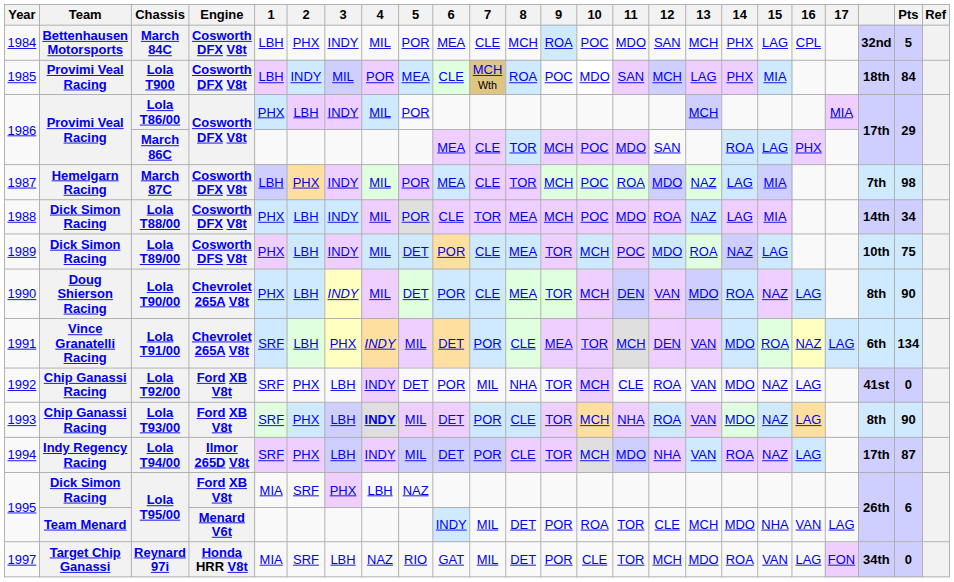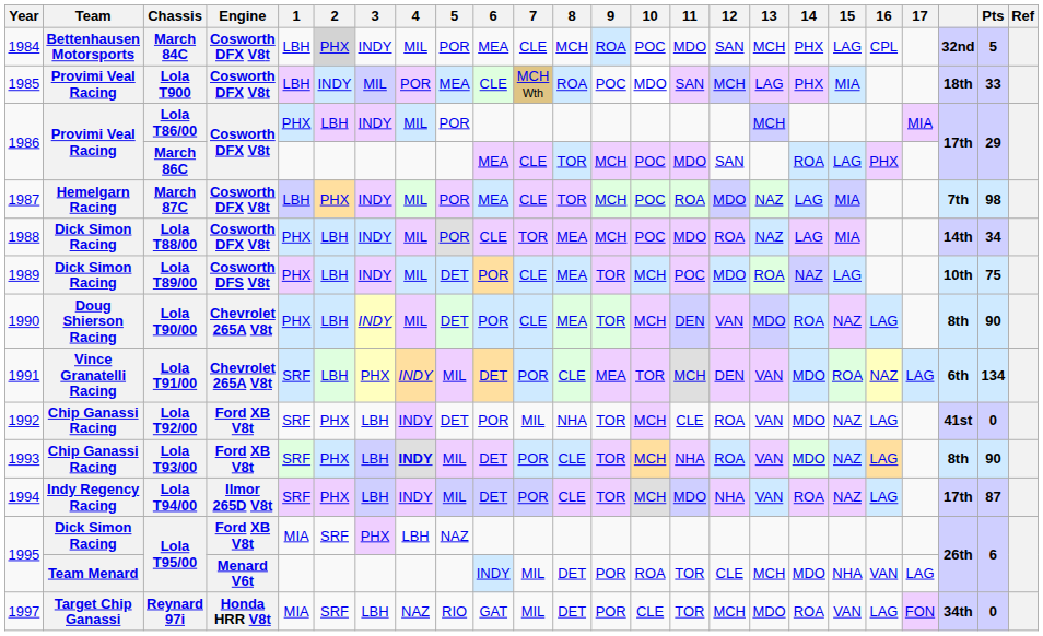 <table class="wikitable" style="text-align:center; font-size:90%">
 <tr>
 <th>Year</th>
 <th>Team</th>
 <th>Chassis</th>
 <th>Engine</th>
 <th>1</th>
 <th>2</th>
 <th>3</th>
 <th>4</th>
 <th>5</th>
 <th>6</th>
 <th>7</th>
 <th>8</th>
 <th>9</th>
 <th>10</th>
 <th>11</th>
 <th>12</th>
 <th>13</th>
 <th>14</th>
 <th>15</th>
 <th>16</th>
 <th>17</th>
 <th></th>
 <th>Pts</th>
 <th>Ref</th>
 </tr>
 <tr>
 <td><a href='#'>1984</a></td>
 <th><a href='#'>Bettenhausen Motorsports</a></th>
 <th><a href='#'>March 84C</a></th>
 <th><a href='#'>Cosworth</a> <a href='#'>DFX</a> <a href='#'>V8</a><a href='#'>t</a></th>
 <td><a href='#'>LBH</a></td>
-<td><a href='#'>PHX</a></td>
+<td style="background: lightgrey;"><a href='#'>PHX</a></td>
 <td><a href='#'>INDY</a></td>
 <td><a href='#'>MIL</a></td>
 <td><a href='#'>POR</a></td>
 <td><a href='#'>MEA</a></td>
 <td><a href='#'>CLE</a></td>
 <td><a href='#'>MCH</a></td>
 <td style="background:#CFEAFF;"><a href='#'>ROA</a><br></td>
 <td><a href='#'>POC</a></td>
 <td><a href='#'>MDO</a></td>
 <td><a href='#'>SAN</a></td>
 <td><a href='#'>MCH</a></td>
 <td><a href='#'>PHX</a></td>
 <td><a href='#'>LAG</a></td>
 <td><a href='#'>CPL</a></td>
 <td></td>
 <th style="background:#CFCFFF;">32nd</th>
 <th style="background:#CFCFFF;">5</th>
 <th></th>
 </tr>
 <tr>
 <td><a href='#'>1985</a></td>
 <th><a href='#'>Provimi Veal Racing</a></th>
 <th><a href='#'>Lola T900</a></th>
 <th><a href='#'>Cosworth</a> <a href='#'>DFX</a> <a href='#'>V8</a><a href='#'>t</a></th>
 <td style="background:#EFCFFF;"><a href='#'>LBH</a><br></td>
 <td style="background:#CFEAFF;"><a href='#'>INDY</a><br></td>
 <td style="background:#CFCFFF;"><a href='#'>MIL</a><br></td>
 <td style="background:#EFCFFF;"><a href='#'>POR</a><br></td>
 <td style="background:#CFEAFF;"><a href='#'>MEA</a><br></td>
 <td style="background:#DFFFDF;"><a href='#'>CLE</a><br></td>
 <td style="background:#DFC484;"><a href='#'>MCH</a><br><small>Wth</small></td>
 <td style="background:#CFEAFF;"><a href='#'>ROA</a><br></td>
 <td><a href='#'>POC</a></td>
 <td style="background:#FFFFFF;"><a href='#'>MDO</a><br></td>
 <td style="background:#EFCFFF;"><a href='#'>SAN</a><br></td>
 <td style="background:#CFCFFF;"><a href='#'>MCH</a><br></td>
 <td style="background:#EFCFFF;"><a href='#'>LAG</a><br></td>
 <td style="background:#EFCFFF;"><a href='#'>PHX</a><br></td>
 <td style="background:#CFEAFF;"><a href='#'>MIA</a><br></td>
 <td></td>
 <td></td>
 <th style="background:#CFCFFF;">18th</th>
-<th style="background:#CFCFFF;">84</th>
+<th style="background:#CFCFFF;">33</th>
 <th></th>
 </tr>
 <tr>
 <td rowspan=2><a href='#'>1986</a></td>
 <th rowspan=2><a href='#'>Provimi Veal Racing</a></th>
 <th><a href='#'>Lola T86/00</a></th>
 <th rowspan=2><a href='#'>Cosworth</a> <a href='#'>DFX</a> <a href='#'>V8</a><a href='#'>t</a></th>
 <td style="background:#CFEAFF;"><a href='#'>PHX</a><br></td>
 <td style="background:#EFCFFF;"><a href='#'>LBH</a><br></td>
 <td style="background:#EFCFFF;"><a href='#'>INDY</a><br></td>
 <td style="background:#CFEAFF;"><a href='#'>MIL</a><br></td>
 <td><a href='#'>POR</a></td>
 <td></td>
 <td></td>
 <td></td>
 <td></td>
 <td></td>
 <td></td>
 <td></td>
 <td style="background:#CFCFFF;"><a href='#'>MCH</a><br></td>
 <td></td>
 <td></td>
 <td></td>
 <td style="background:#EFCFFF;"><a href='#'>MIA</a><br></td>
 <th rowspan=2 style="background:#CFCFFF;">17th</th>
 <th rowspan=2 style="background:#CFCFFF;">29</th>
 <th rowspan=2></th>
 </tr>
 <tr>
 <th><a href='#'>March 86C</a></th>
 <td></td>
 <td></td>
 <td></td>
 <td></td>
 <td></td>
 <td style="background:#EFCFFF;"><a href='#'>MEA</a><br></td>
 <td style="background:#EFCFFF;"><a href='#'>CLE</a><br></td>
 <td style="background:#CFEAFF;"><a href='#'>TOR</a><br></td>
 <td style="background:#EFCFFF;"><a href='#'>MCH</a><br></td>
 <td style="background:#EFCFFF;"><a href='#'>POC</a><br></td>
 <td style="background:#EFCFFF;"><a href='#'>MDO</a><br></td>
 <td><a href='#'>SAN</a></td>
 <td></td>
 <td style="background:#CFEAFF;"><a href='#'>ROA</a><br></td>
 <td style="background:#CFEAFF;"><a href='#'>LAG</a><br></td>
 <td style="background:#EFCFFF;"><a href='#'>PHX</a><br></td>
 <td></td>
 </tr>
 <tr>
 <td><a href='#'>1987</a></td>
 <th><a href='#'>Hemelgarn Racing</a></th>
 <th><a href='#'>March 87C</a></th>
 <th><a href='#'>Cosworth</a> <a href='#'>DFX</a> <a href='#'>V8</a><a href='#'>t</a></th>
 <td style="background:#CFCFFF;"><a href='#'>LBH</a><br></td>
 <td style="background:#FFDF9F;"><a href='#'>PHX</a><br></td>
 <td style="background:#EFCFFF;"><a href='#'>INDY</a><br></td>
 <td style="background:#DFFFDF;"><a href='#'>MIL</a><br></td>
 <td style="background:#EFCFFF;"><a href='#'>POR</a><br></td>
 <td style="background:#CFEAFF;"><a href='#'>MEA</a><br></td>
 <td style="background:#EFCFFF;"><a href='#'>CLE</a><br></td>
 <td style="background:#EFCFFF;"><a href='#'>TOR</a><br></td>
 <td style="background:#DFFFDF;"><a href='#'>MCH</a><br></td>
 <td style="background:#DFFFDF;"><a href='#'>POC</a><br></td>
 <td style="background:#DFFFDF;"><a href='#'>ROA</a><br></td>
 <td style="background:#CFCFFF;"><a href='#'>MDO</a><br></td>
 <td style="background:#DFFFDF;"><a href='#'>NAZ</a><br></td>
 <td style="background:#CFEAFF;"><a href='#'>LAG</a><br></td>
 <td style="background:#CFCFFF;"><a href='#'>MIA</a><br></td>
 <td></td>
 <td></td>
 <th style="background:#CFEAFF;">7th</th>
 <th style="background:#CFEAFF;">98</th>
 <th></th>
 </tr>
 <tr>
 <td><a href='#'>1988</a></td>
 <th><a href='#'>Dick Simon Racing</a></th>
 <th><a href='#'>Lola T88/00</a></th>
 <th><a href='#'>Cosworth</a> <a href='#'>DFX</a> <a href='#'>V8</a><a href='#'>t</a></th>
 <td style="background:#CFEAFF;"><a href='#'>PHX</a><br></td>
 <td style="background:#CFEAFF;"><a href='#'>LBH</a><br></td>
 <td style="background:#CFEAFF;"><a href='#'>INDY</a><br></td>
 <td style="background:#EFCFFF;"><a href='#'>MIL</a><br></td>
 <td style="background:#DFDFDF;"><a href='#'>POR</a><br></td>
 <td style="background:#EFCFFF;"><a href='#'>CLE</a><br></td>
 <td style="background:#EFCFFF;"><a href='#'>TOR</a><br></td>
 <td style="background:#EFCFFF;"><a href='#'>MEA</a><br></td>
 <td style="background:#EFCFFF;"><a href='#'>MCH</a><br></td>
 <td style="background:#EFCFFF;"><a href='#'>POC</a><br></td>
 <td style="background:#EFCFFF;"><a href='#'>MDO</a><br></td>
 <td style="background:#EFCFFF;"><a href='#'>ROA</a><br></td>
 <td style="background:#CFEAFF;"><a href='#'>NAZ</a><br></td>
 <td style="background:#EFCFFF;"><a href='#'>LAG</a><br></td>
 <td style="background:#EFCFFF;"><a href='#'>MIA</a><br></td>
 <td></td>
 <td></td>
 <th style="background:#CFCFFF;">14th</th>
 <th style="background:#CFCFFF;">34</th>
 <th></th>
 </tr>
 <tr>
 <td><a href='#'>1989</a></td>
 <th><a href='#'>Dick Simon Racing</a></th>
 <th><a href='#'>Lola T89/00</a></th>
 <th><a href='#'>Cosworth</a> <a href='#'>DFS</a> <a href='#'>V8</a><a href='#'>t</a></th>
 <td style="background:#EFCFFF;"><a href='#'>PHX</a><br></td>
 <td style="background:#CFEAFF;"><a href='#'>LBH</a><br></td>
 <td style="background:#EFCFFF;"><a href='#'>INDY</a><br></td>
 <td style="background:#CFEAFF;"><a href='#'>MIL</a><br></td>
 <td style="background:#CFEAFF;"><a href='#'>DET</a><br></td>
 <td style="background:#FFDF9F;"><a href='#'>POR</a><br></td>
 <td style="background:#CFEAFF;"><a href='#'>CLE</a><br></td>
 <td style="background:#CFEAFF;"><a href='#'>MEA</a><br></td>
 <td style="background:#EFCFFF;"><a href='#'>TOR</a><br></td>
 <td style="background:#CFEAFF;"><a href='#'>MCH</a><br></td>
 <td style="background:#EFCFFF;"><a href='#'>POC</a><br></td>
 <td style="background:#CFEAFF;"><a href='#'>MDO</a><br></td>
 <td style="background:#DFFFDF;"><a href='#'>ROA</a><br></td>
 <td style="background:#CFCFFF;"><a href='#'>NAZ</a><br></td>
 <td style="background:#CFEAFF;"><a href='#'>LAG</a><br></td>
 <td></td>
 <td></td>
 <th style="background:#CFEAFF;">10th</th>
 <th style="background:#CFEAFF;">75</th>
 <th></th>
 </tr>
 <tr>
 <td><a href='#'>1990</a></td>
 <th><a href='#'>Doug Shierson Racing</a></th>
 <th><a href='#'>Lola T90/00</a></th>
 <th><a href='#'>Chevrolet</a> <a href='#'>265A</a> <a href='#'>V8</a><a href='#'>t</a></th>
 <td style="background:#CFEAFF;"><a href='#'>PHX</a><br></td>
 <td style="background:#CFEAFF;"><a href='#'>LBH</a><br></td>
 <td style="background:#FFFFBF;"><em><a href='#'>INDY</a></em><br></td>
 <td style="background:#EFCFFF;"><a href='#'>MIL</a><br></td>
 <td style="background:#DFFFDF;"><a href='#'>DET</a><br></td>
 <td style="background:#CFEAFF;"><a href='#'>POR</a><br></td>
 <td style="background:#CFEAFF;"><a href='#'>CLE</a><br></td>
 <td style="background:#DFFFDF;"><a href='#'>MEA</a><br></td>
 <td style="background:#DFFFDF;"><a href='#'>TOR</a><br></td>
 <td style="background:#EFCFFF;"><a href='#'>MCH</a><br></td>
 <td style="background:#CFCFFF;"><a href='#'>DEN</a><br></td>
 <td style="background:#EFCFFF;"><a href='#'>VAN</a><br></td>
 <td style="background:#CFCFFF;"><a href='#'>MDO</a><br></td>
 <td style="background:#CFEAFF;"><a href='#'>ROA</a><br></td>
 <td style="background:#EFCFFF;"><a href='#'>NAZ</a><br></td>
 <td style="background:#CFEAFF;"><a href='#'>LAG</a><br></td>
 <td></td>
 <th style="background:#CFEAFF;">8th</th>
 <th style="background:#CFEAFF;">90</th>
 <th></th>
 </tr>
 <tr>
 <td><a href='#'>1991</a></td>
 <th><a href='#'>Vince Granatelli Racing</a></th>
 <th><a href='#'>Lola T91/00</a></th>
 <th><a href='#'>Chevrolet</a> <a href='#'>265A</a> <a href='#'>V8</a><a href='#'>t</a></th>
 <td style="background:#CFEAFF;"><a href='#'>SRF</a><br></td>
 <td style="background:#DFFFDF;"><a href='#'>LBH</a><br></td>
 <td style="background:#FFFFBF;"><a href='#'>PHX</a><br></td>
 <td style="background:#FFDF9F;"><em><a href='#'>INDY</a></em><br></td>
 <td style="background:#EFCFFF;"><a href='#'>MIL</a><br></td>
 <td style="background:#FFDF9F;"><a href='#'>DET</a><br></td>
 <td style="background:#CFEAFF;"><a href='#'>POR</a><br></td>
 <td style="background:#DFFFDF;"><a href='#'>CLE</a><br></td>
 <td style="background:#EFCFFF;"><a href='#'>MEA</a><br></td>
 <td style="background:#EFCFFF;"><a href='#'>TOR</a><br></td>
 <td style="background:#DFDFDF;"><a href='#'>MCH</a><br></td>
 <td style="background:#EFCFFF;"><a href='#'>DEN</a><br></td>
 <td style="background:#EFCFFF;"><a href='#'>VAN</a><br></td>
 <td style="background:#CFEAFF;"><a href='#'>MDO</a><br></td>
 <td style="background:#DFFFDF;"><a href='#'>ROA</a><br></td>
 <td style="background:#FFFFBF;"><a href='#'>NAZ</a><br></td>
 <td style="background:#CFEAFF;"><a href='#'>LAG</a><br></td>
 <th style="background:#CFEAFF;">6th</th>
 <th style="background:#CFEAFF;">134</th>
 <th></th>
 </tr>
 <tr>
 <td><a href='#'>1992</a></td>
 <th><a href='#'>Chip Ganassi Racing</a></th>
 <th><a href='#'>Lola T92/00</a></th>
 <th><a href='#'>Ford</a> <a href='#'>XB</a> <a href='#'>V8</a><a href='#'>t</a></th>
 <td><a href='#'>SRF</a></td>
 <td><a href='#'>PHX</a></td>
 <td><a href='#'>LBH</a></td>
 <td style="background:#EFCFFF;"><a href='#'>INDY</a><br></td>
 <td><a href='#'>DET</a></td>
 <td><a href='#'>POR</a></td>
 <td><a href='#'>MIL</a></td>
 <td><a href='#'>NHA</a></td>
 <td><a href='#'>TOR</a></td>
 <td style="background:#EFCFFF;"><a href='#'>MCH</a><br></td>
 <td><a href='#'>CLE</a></td>
 <td><a href='#'>ROA</a></td>
 <td><a href='#'>VAN</a></td>
 <td><a href='#'>MDO</a></td>
 <td><a href='#'>NAZ</a></td>
 <td><a href='#'>LAG</a></td>
 <td></td>
 <th style="background:#CFCFFF;">41st</th>
 <th style="background:#CFCFFF;">0</th>
 <th></th>
 </tr>
 <tr>
 <td><a href='#'>1993</a></td>
 <th><a href='#'>Chip Ganassi Racing</a></th>
 <th><a href='#'>Lola T93/00</a></th>
 <th><a href='#'>Ford</a> <a href='#'>XB</a> <a href='#'>V8</a><a href='#'>t</a></th>
 <td style="background:#DFFFDF;"><a href='#'>SRF</a><br></td>
 <td style="background:#CFEAFF;"><a href='#'>PHX</a><br></td>
 <td style="background:#CFCFFF;"><a href='#'>LBH</a><br></td>
 <td style="background:#DFDFDF;"><strong><a href='#'>INDY</a></strong><br></td>
 <td style="background:#EFCFFF;"><a href='#'>MIL</a><br></td>
 <td style="background:#EFCFFF;"><a href='#'>DET</a><br></td>
 <td style="background:#CFEAFF;"><a href='#'>POR</a><br></td>
 <td style="background:#CFEAFF;"><a href='#'>CLE</a><br></td>
 <td style="background:#EFCFFF;"><a href='#'>TOR</a><br></td>
 <td style="background:#FFDF9F;"><a href='#'>MCH</a><br></td>
 <td style="background:#EFCFFF;"><a href='#'>NHA</a><br></td>
 <td style="background:#CFEAFF;"><a href='#'>ROA</a><br></td>
 <td style="background:#EFCFFF;"><a href='#'>VAN</a><br></td>
 <td style="background:#DFFFDF;"><a href='#'>MDO</a><br></td>
 <td style="background:#CFEAFF;"><a href='#'>NAZ</a><br></td>
 <td style="background:#FFDF9F;"><a href='#'>LAG</a><br></td>
 <td></td>
 <th style="background:#CFEAFF;">8th</th>
 <th style="background:#CFEAFF;">90</th>
 <th></th>
 </tr>
 <tr>
 <td><a href='#'>1994</a></td>
 <th><a href='#'>Indy Regency Racing</a></th>
 <th><a href='#'>Lola T94/00</a></th>
 <th><a href='#'>Ilmor</a> <a href='#'>265D</a> <a href='#'>V8</a><a href='#'>t</a></th>
 <td style="background:#EFCFFF;"><a href='#'>SRF</a><br></td>
 <td style="background:#EFCFFF;"><a href='#'>PHX</a><br></td>
 <td style="background:#CFCFFF;"><a href='#'>LBH</a><br></td>
 <td style="background:#EFCFFF;"><a href='#'>INDY</a><br></td>
 <td style="background:#CFCFFF;"><a href='#'>MIL</a><br></td>
 <td style="background:#CFCFFF;"><a href='#'>DET</a><br></td>
 <td style="background:#CFCFFF;"><a href='#'>POR</a><br></td>
 <td style="background:#EFCFFF;"><a href='#'>CLE</a><br></td>
 <td style="background:#EFCFFF;"><a href='#'>TOR</a><br></td>
 <td style="background:#DFDFDF;"><a href='#'>MCH</a><br></td>
 <td style="background:#CFCFFF;"><a href='#'>MDO</a><br></td>
 <td style="background:#EFCFFF;"><a href='#'>NHA</a><br></td>
 <td style="background:#CFEAFF;"><a href='#'>VAN</a><br></td>
 <td style="background:#EFCFFF;"><a href='#'>ROA</a><br></td>
 <td style="background:#EFCFFF;"><a href='#'>NAZ</a><br></td>
 <td style="background:#CFEAFF;"><a href='#'>LAG</a><br></td>
 <td></td>
 <th style="background:#CFCFFF;">17th</th>
 <th style="background:#CFCFFF;">87</th>
 <th></th>
 </tr>
 <tr>
 <td rowspan=2><a href='#'>1995</a></td>
 <th><a href='#'>Dick Simon Racing</a></th>
 <th rowspan=2><a href='#'>Lola T95/00</a></th>
 <th><a href='#'>Ford</a> <a href='#'>XB</a> <a href='#'>V8</a><a href='#'>t</a></th>
 <td><a href='#'>MIA</a></td>
 <td><a href='#'>SRF</a></td>
 <td style="background:#EFCFFF;"><a href='#'>PHX</a><br></td>
 <td><a href='#'>LBH</a></td>
 <td><a href='#'>NAZ</a></td>
 <td></td>
 <td></td>
 <td></td>
 <td></td>
 <td></td>
 <td></td>
 <td></td>
 <td></td>
 <td></td>
 <td></td>
 <td></td>
 <td></td>
 <th rowspan=2 style="background:#CFCFFF;">26th</th>
 <th rowspan=2 style="background:#CFCFFF;">6</th>
 <th rowspan=2></th>
 </tr>
 <tr>
 <th><a href='#'>Team Menard</a></th>
 <th><a href='#'>Menard</a> <a href='#'>V6</a><a href='#'>t</a></th>
 <td></td>
 <td></td>
 <td></td>
 <td></td>
 <td></td>
 <td style="background:#CFEAFF;"><a href='#'>INDY</a><br></td>
 <td><a href='#'>MIL</a></td>
 <td><a href='#'>DET</a></td>
 <td><a href='#'>POR</a></td>
 <td><a href='#'>ROA</a></td>
 <td><a href='#'>TOR</a></td>
 <td><a href='#'>CLE</a></td>
 <td><a href='#'>MCH</a></td>
 <td><a href='#'>MDO</a></td>
 <td><a href='#'>NHA</a></td>
 <td><a href='#'>VAN</a></td>
 <td><a href='#'>LAG</a></td>
 </tr>
 <tr>
 <td><a href='#'>1997</a></td>
 <th><a href='#'>Target Chip Ganassi</a></th>
 <th><a href='#'>Reynard 97i</a></th>
 <th><a href='#'>Honda</a> HRR <a href='#'>V8</a><a href='#'>t</a></th>
 <td><a href='#'>MIA</a></td>
 <td><a href='#'>SRF</a></td>
 <td><a href='#'>LBH</a></td>
 <td><a href='#'>NAZ</a></td>
 <td><a href='#'>RIO</a></td>
 <td><a href='#'>GAT</a></td>
 <td><a href='#'>MIL</a></td>
 <td><a href='#'>DET</a></td>
 <td><a href='#'>POR</a></td>
 <td><a href='#'>CLE</a></td>
 <td><a href='#'>TOR</a></td>
 <td><a href='#'>MCH</a></td>
 <td><a href='#'>MDO</a></td>
 <td><a href='#'>ROA</a></td>
 <td><a href='#'>VAN</a></td>
 <td><a href='#'>LAG</a></td>
 <td style="background:#EFCFFF;"><a href='#'>FON</a><br></td>
 <th style="background:#CFCFFF;">34th</th>
 <th style="background:#CFCFFF;">0</th>
 <th></th>
 </tr>
 </table>
